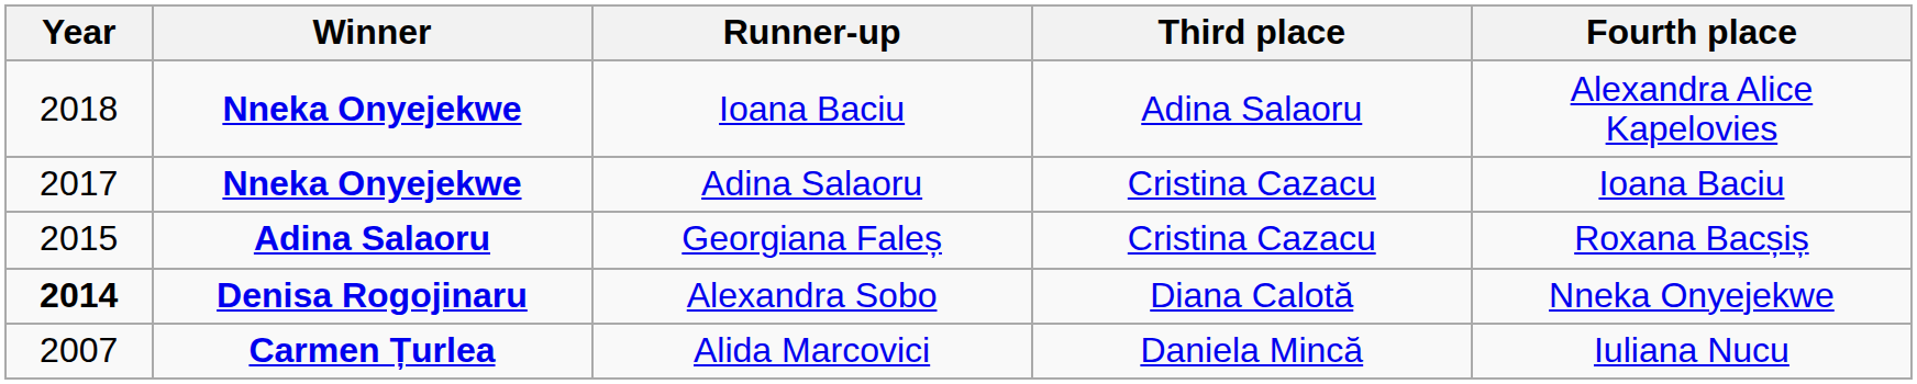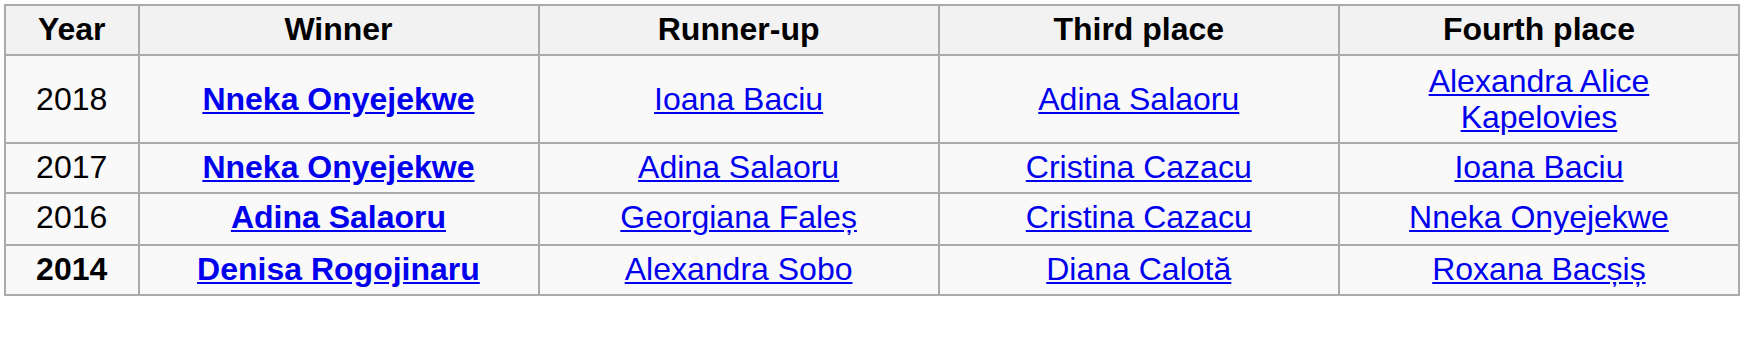 <table class="sortable wikitable" style="text-align: center;">
 <tr>
 <th width=5%>Year</th>
 <th width=15%>Winner</th>
 <th width=15%>Runner-up</th>
 <th width=15%>Third place</th>
 <th width=15%>Fourth place</th>
 </tr>
 <tr>
 <td>2018</td>
 <td><strong><a href='#'>Nneka Onyejekwe</a></strong></td>
 <td><a href='#'>Ioana Baciu</a></td>
 <td><a href='#'>Adina Salaoru</a></td>
 <td><a href='#'>Alexandra Alice Kapelovies</a></td>
 </tr>
 <tr>
 <td>2017</td>
 <td><strong><a href='#'>Nneka Onyejekwe</a></strong></td>
 <td><a href='#'>Adina Salaoru</a></td>
 <td><a href='#'>Cristina Cazacu</a></td>
 <td><a href='#'>Ioana Baciu</a></td>
 </tr>
 <tr>
-<td>2015</td>
+<td>2016</td>
 <td><strong><a href='#'>Adina Salaoru</a></strong></td>
 <td><a href='#'>Georgiana Faleș</a></td>
 <td><a href='#'>Cristina Cazacu</a></td>
-<td><a href='#'>Roxana Bacșiș</a></td>
+<td><a href='#'>Nneka Onyejekwe</a></td>
 </tr>
 <tr>
 <td><strong>2014</strong></td>
 <td><strong><a href='#'>Denisa Rogojinaru</a></strong></td>
 <td><a href='#'>Alexandra Sobo</a></td>
 <td><a href='#'>Diana Calotă</a></td>
-<td><a href='#'>Nneka Onyejekwe</a></td>
-</tr>
-<tr>
-<td>2007</td>
-<td><strong><a href='#'>Carmen Țurlea</a></strong></td>
-<td><a href='#'>Alida Marcovici</a></td>
-<td><a href='#'>Daniela Mincă</a></td>
-<td><a href='#'>Iuliana Nucu</a></td>
+<td><a href='#'>Roxana Bacșiș</a></td>
 </tr>
 </table>
